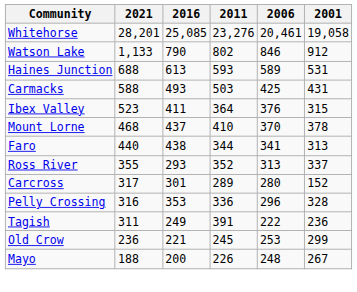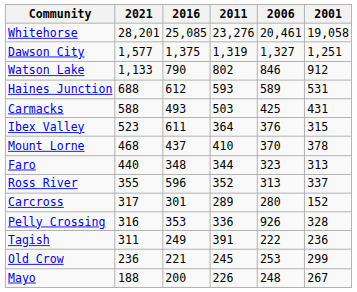 <table class="wikitable sortable" style="margin:auto;" style="margin-left:20px;">
 <tr>
 <th>Community</th>
 <th>2021</th>
 <th>2016</th>
 <th>2011</th>
 <th>2006</th>
 <th>2001</th>
 </tr>
 <tr>
 <td><a href='#'>Whitehorse</a></td>
 <td>28,201</td>
 <td>25,085</td>
 <td>23,276</td>
 <td>20,461</td>
 <td>19,058</td>
 </tr>
 <tr>
+<td><a href='#'>Dawson City</a></td>
+<td>1,577</td>
+<td>1,375</td>
+<td>1,319</td>
+<td>1,327</td>
+<td>1,251</td>
+</tr>
+<tr>
 <td><a href='#'>Watson Lake</a></td>
 <td>1,133</td>
 <td>790</td>
 <td>802</td>
 <td>846</td>
 <td>912</td>
 </tr>
 <tr>
 <td><a href='#'>Haines Junction</a></td>
 <td>688</td>
-<td>613</td>
+<td>612</td>
 <td>593</td>
 <td>589</td>
 <td>531</td>
 </tr>
 <tr>
 <td><a href='#'>Carmacks</a></td>
 <td>588</td>
 <td>493</td>
 <td>503</td>
 <td>425</td>
 <td>431</td>
 </tr>
 <tr>
 <td><a href='#'>Ibex Valley</a></td>
 <td>523</td>
-<td>411</td>
+<td>611</td>
 <td>364</td>
 <td>376</td>
 <td>315</td>
 </tr>
 <tr>
 <td><a href='#'>Mount Lorne</a></td>
 <td>468</td>
 <td>437</td>
 <td>410</td>
 <td>370</td>
 <td>378</td>
 </tr>
 <tr>
 <td><a href='#'>Faro</a></td>
 <td>440</td>
-<td>438</td>
+<td>348</td>
 <td>344</td>
-<td>341</td>
+<td>323</td>
 <td>313</td>
 </tr>
 <tr>
 <td><a href='#'>Ross River</a></td>
 <td>355</td>
-<td>293</td>
+<td>596</td>
 <td>352</td>
 <td>313</td>
 <td>337</td>
 </tr>
 <tr>
 <td><a href='#'>Carcross</a></td>
 <td>317</td>
 <td>301</td>
 <td>289</td>
 <td>280</td>
 <td>152</td>
 </tr>
 <tr>
 <td><a href='#'>Pelly Crossing</a></td>
 <td>316</td>
 <td>353</td>
 <td>336</td>
-<td>296</td>
+<td>926</td>
 <td>328</td>
 </tr>
 <tr>
 <td><a href='#'>Tagish</a></td>
 <td>311</td>
 <td>249</td>
 <td>391</td>
 <td>222</td>
 <td>236</td>
 </tr>
 <tr>
 <td><a href='#'>Old Crow</a></td>
 <td>236</td>
 <td>221</td>
 <td>245</td>
 <td>253</td>
 <td>299</td>
 </tr>
 <tr>
 <td><a href='#'>Mayo</a></td>
 <td>188</td>
 <td>200</td>
 <td>226</td>
 <td>248</td>
 <td>267</td>
 </tr>
 </table>
